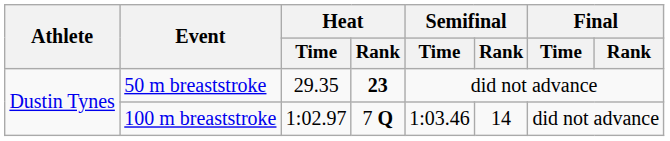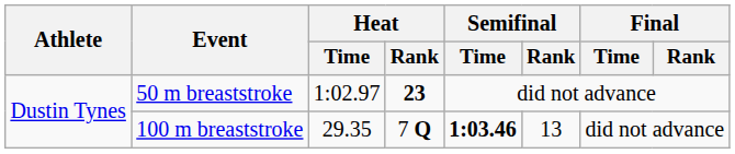 <table class=wikitable style="font-size:90%">
 <tr>
 <th rowspan=2>Athlete</th>
 <th rowspan=2>Event</th>
 <th colspan="2">Heat</th>
 <th colspan="2">Semifinal</th>
 <th colspan="2">Final</th>
 </tr>
 <tr style="font-size:95%">
 <th>Time</th>
 <th>Rank</th>
 <th>Time</th>
 <th>Rank</th>
 <th>Time</th>
 <th>Rank</th>
 </tr>
 <tr align=center>
 <td align=left rowspan=2><a href='#'>Dustin Tynes</a></td>
 <td align=left><a href='#'>50 m breaststroke</a></td>
-<td>29.35</td>
+<td>1:02.97</td>
 <td><strong>23</strong></td>
 <td colspan=4>did not advance</td>
 </tr>
 <tr align=center>
 <td align=left><a href='#'>100 m breaststroke</a></td>
-<td>1:02.97</td>
+<td>29.35</td>
 <td>7 <strong>Q</strong></td>
-<td>1:03.46</td>
-<td>14</td>
+<td><strong>1:03.46</strong></td>
+<td>13</td>
 <td colspan=2>did not advance</td>
 </tr>
 </table>
